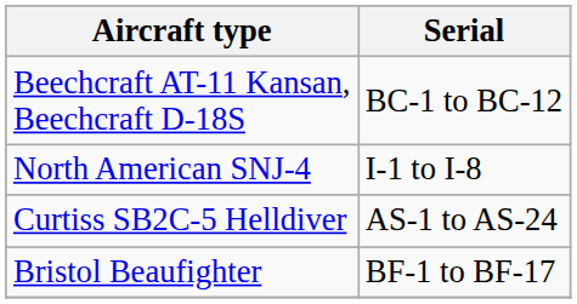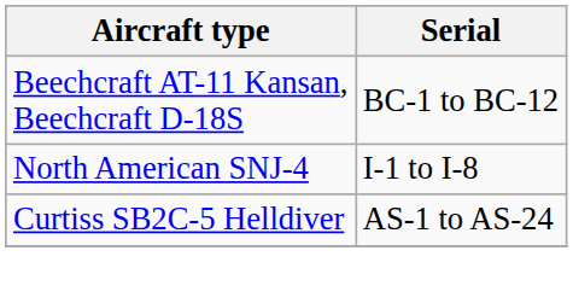 <table class="wikitable">
 <tr>
 <th style="text-align: center;">Aircraft type</th>
 <th style="text-align: center;">Serial</th>
 </tr>
 <tr>
 <td><a href='#'>Beechcraft AT-11 Kansan</a>,<br><a href='#'>Beechcraft D-18S</a></td>
 <td>BC-1 to BC-12</td>
 </tr>
 <tr>
 <td><a href='#'>North American SNJ-4</a></td>
 <td>I-1 to I-8</td>
 </tr>
 <tr>
 <td><a href='#'>Curtiss SB2C-5 Helldiver</a></td>
 <td>AS-1 to AS-24</td>
 </tr>
 <tr>
-<td><a href='#'>Bristol Beaufighter</a></td>
-<td>BF-1 to BF-17</td>
-</tr>
-<tr>
 </tr>
 </table>
